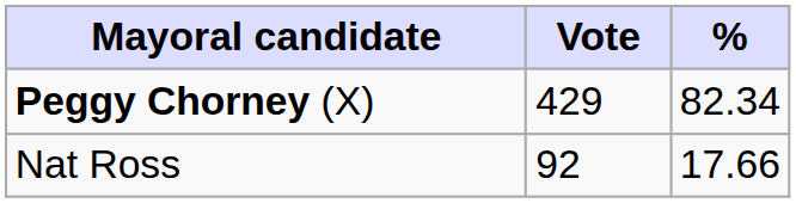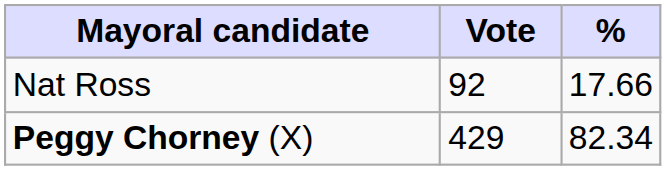 <table class="wikitable">
 <tr>
 <th style="background:#ddf; width:200px;">Mayoral candidate</th>
 <th style="background:#ddf; width:50px;">Vote</th>
 <th style="background:#ddf; width:30px;">%</th>
 </tr>
 <tr>
+<td>Nat Ross</td>
+<td>92</td>
+<td>17.66</td>
+</tr>
+<tr>
 <td><strong>Peggy Chorney</strong> (X)</td>
 <td>429</td>
 <td>82.34</td>
 </tr>
-<tr>
-<td>Nat Ross</td>
-<td>92</td>
-<td>17.66</td>
-</tr>
 </table>
